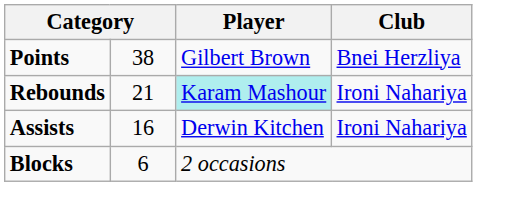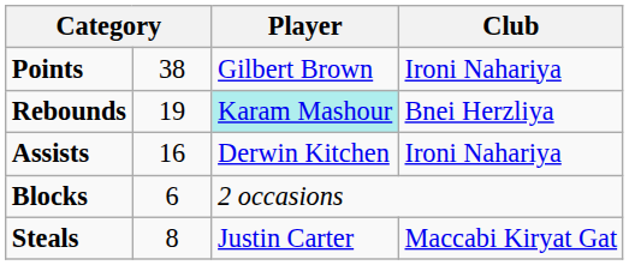 <table class="wikitable">
 <tr>
 <th colspan=2>Category</th>
 <th>Player</th>
 <th>Club</th>
 </tr>
 <tr>
 <td><strong>Points</strong></td>
 <td width=40 style="text-align:center;">38</td>
 <td> <a href='#'>Gilbert Brown</a></td>
-<td><a href='#'>Bnei Herzliya</a></td>
+<td><a href='#'>Ironi Nahariya</a></td>
 </tr>
 <tr>
 <td><strong>Rebounds</strong></td>
-<td style="text-align:center;">21</td>
+<td style="text-align:center;">19</td>
 <td style="background: paleturquoise;"> <a href='#'>Karam Mashour</a></td>
-<td><a href='#'>Ironi Nahariya</a></td>
+<td><a href='#'>Bnei Herzliya</a></td>
 </tr>
 <tr>
 <td><strong>Assists</strong></td>
 <td style="text-align:center;">16</td>
 <td> <a href='#'>Derwin Kitchen</a></td>
 <td><a href='#'>Ironi Nahariya</a></td>
 </tr>
 <tr>
 <td><strong>Blocks</strong></td>
 <td style="text-align:center;">6</td>
 <td colspan=2><em>2 occasions</em></td>
 </tr>
+<tr>
+<td><strong>Steals</strong></td>
+<td style="text-align:center;">8</td>
+<td> <a href='#'>Justin Carter</a></td>
+<td><a href='#'>Maccabi Kiryat Gat</a></td>
+</tr>
 </table>
